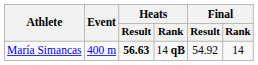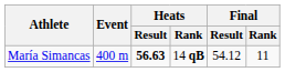 <table class="wikitable" style="font-size:90%">
 <tr>
 <th rowspan=2>Athlete</th>
 <th rowspan=2>Event</th>
 <th colspan=2>Heats</th>
 <th colspan=2>Final</th>
 </tr>
 <tr style="font-size:95%">
 <th>Result</th>
 <th>Rank</th>
 <th>Result</th>
 <th>Rank</th>
 </tr>
 <tr align=center>
 <td align=left><a href='#'>María Simancas</a></td>
 <td align=left><a href='#'>400 m</a></td>
 <td><strong>56.63</strong></td>
 <td>14 <strong>qB</strong></td>
-<td>54.92</td>
-<td>14</td>
+<td>54.12</td>
+<td>11</td>
 </tr>
 </table>
